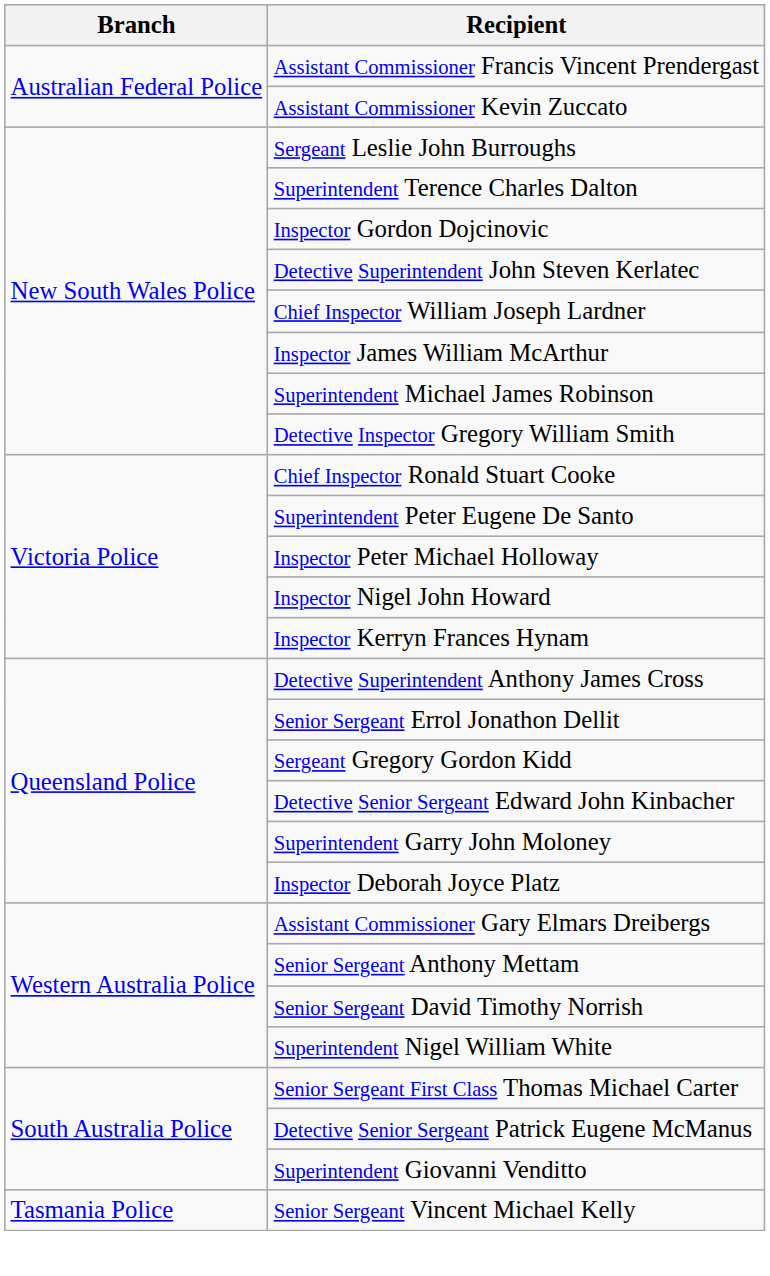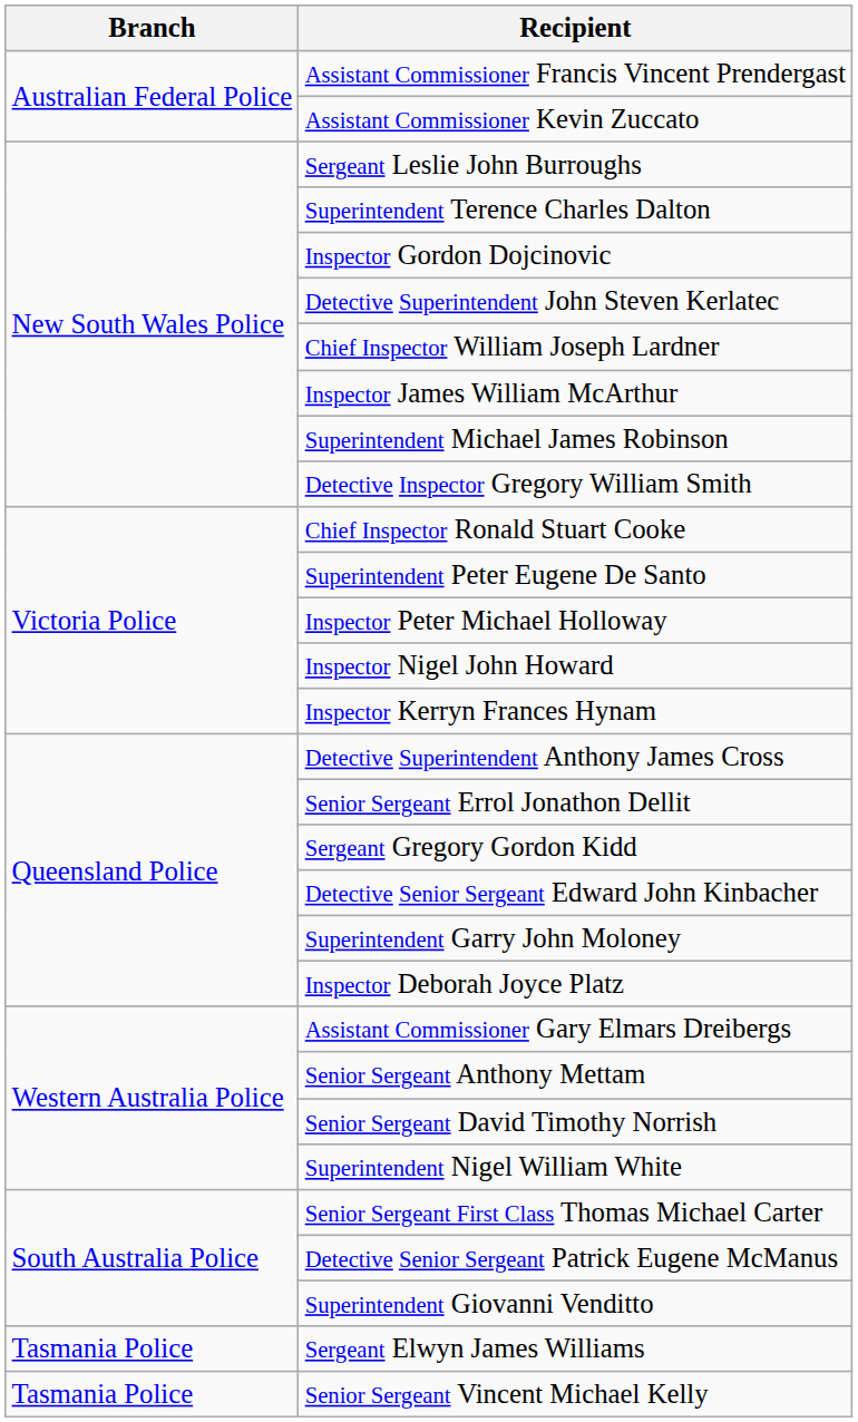 <table class="wikitable" style="font-size:95%;">
 <tr>
 <th>Branch</th>
 <th>Recipient</th>
 </tr>
 <tr>
 <td rowspan="2"><a href='#'>Australian Federal Police</a></td>
 <td><small><a href='#'>Assistant Commissioner</a></small> Francis Vincent Prendergast</td>
 </tr>
 <tr>
 <td><small><a href='#'>Assistant Commissioner</a></small> Kevin Zuccato</td>
 </tr>
 <tr>
 <td rowspan="8"><a href='#'>New South Wales Police</a></td>
 <td><small><a href='#'>Sergeant</a></small> Leslie John Burroughs</td>
 </tr>
 <tr>
 <td><small><a href='#'>Superintendent</a></small> Terence Charles Dalton</td>
 </tr>
 <tr>
 <td><small><a href='#'>Inspector</a></small> Gordon Dojcinovic</td>
 </tr>
 <tr>
 <td><small><a href='#'>Detective</a> <a href='#'>Superintendent</a></small> John Steven Kerlatec</td>
 </tr>
 <tr>
 <td><small><a href='#'>Chief Inspector</a></small> William Joseph Lardner</td>
 </tr>
 <tr>
 <td><small><a href='#'>Inspector</a></small> James William McArthur</td>
 </tr>
 <tr>
 <td><small><a href='#'>Superintendent</a></small> Michael James Robinson</td>
 </tr>
 <tr>
 <td><small><a href='#'>Detective</a> <a href='#'>Inspector</a></small> Gregory William Smith</td>
 </tr>
 <tr>
 <td rowspan="5"><a href='#'>Victoria Police</a></td>
 <td><small><a href='#'>Chief Inspector</a></small> Ronald Stuart Cooke</td>
 </tr>
 <tr>
 <td><small><a href='#'>Superintendent</a></small> Peter Eugene De Santo</td>
 </tr>
 <tr>
 <td><small><a href='#'>Inspector</a></small> Peter Michael Holloway</td>
 </tr>
 <tr>
 <td><small><a href='#'>Inspector</a></small> Nigel John Howard</td>
 </tr>
 <tr>
 <td><small><a href='#'>Inspector</a></small> Kerryn Frances Hynam</td>
 </tr>
 <tr>
 <td rowspan="6"><a href='#'>Queensland Police</a></td>
 <td><small><a href='#'>Detective</a> <a href='#'>Superintendent</a></small> Anthony James Cross</td>
 </tr>
 <tr>
 <td><small><a href='#'>Senior Sergeant</a></small> Errol Jonathon Dellit</td>
 </tr>
 <tr>
 <td><small><a href='#'>Sergeant</a></small> Gregory Gordon Kidd</td>
 </tr>
 <tr>
 <td><small><a href='#'>Detective</a> <a href='#'>Senior Sergeant</a></small> Edward John Kinbacher</td>
 </tr>
 <tr>
 <td><small><a href='#'>Superintendent</a></small> Garry John Moloney</td>
 </tr>
 <tr>
 <td><small><a href='#'>Inspector</a></small> Deborah Joyce Platz</td>
 </tr>
 <tr>
 <td rowspan="4"><a href='#'>Western Australia Police</a></td>
 <td><small><a href='#'>Assistant Commissioner</a></small> Gary Elmars Dreibergs</td>
 </tr>
 <tr>
 <td><small><a href='#'>Senior Sergeant</a></small> Anthony Mettam</td>
 </tr>
 <tr>
 <td><small><a href='#'>Senior Sergeant</a></small> David Timothy Norrish</td>
 </tr>
 <tr>
 <td><small><a href='#'>Superintendent</a></small> Nigel William White</td>
 </tr>
 <tr>
 <td rowspan="3"><a href='#'>South Australia Police</a></td>
 <td><small><a href='#'>Senior Sergeant First Class</a></small> Thomas Michael Carter</td>
 </tr>
 <tr>
 <td><small><a href='#'>Detective</a> <a href='#'>Senior Sergeant</a></small> Patrick Eugene McManus</td>
 </tr>
 <tr>
 <td><small><a href='#'>Superintendent</a></small> Giovanni Venditto</td>
 </tr>
 <tr>
 <td><a href='#'>Tasmania Police</a></td>
+<td><small><a href='#'>Sergeant</a></small> Elwyn James Williams</td>
+</tr>
+<tr>
+<td><a href='#'>Tasmania Police</a></td>
 <td><small><a href='#'>Senior Sergeant</a></small> Vincent Michael Kelly</td>
 </tr>
 </table>
